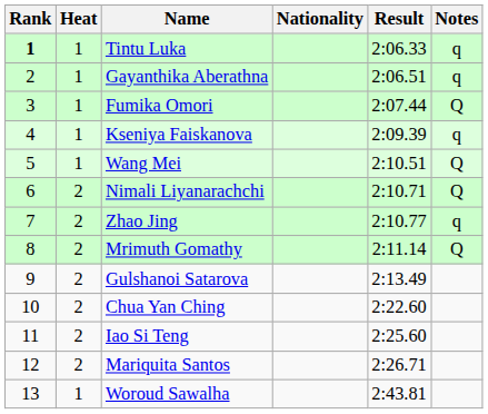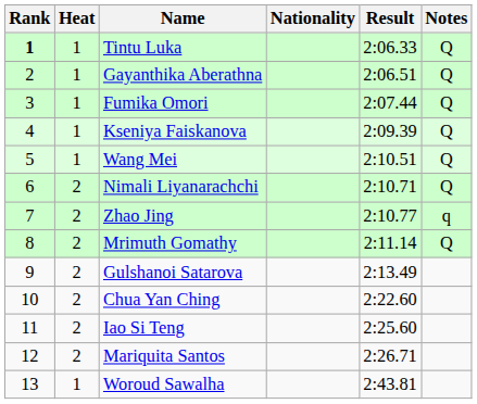 <table class="wikitable sortable" style="text-align:center">
 <tr>
 <th>Rank</th>
 <th>Heat</th>
 <th>Name</th>
 <th>Nationality</th>
 <th>Result</th>
 <th>Notes</th>
 </tr>
 <tr style="background:#cfc;">
 <td><strong>1</strong></td>
 <td>1</td>
 <td align=left><a href='#'>Tintu Luka</a></td>
 <td align=left></td>
 <td>2:06.33</td>
-<td>q</td>
+<td>Q</td>
 </tr>
 <tr style="background:#cfc;">
 <td>2</td>
 <td>1</td>
 <td align=left><a href='#'>Gayanthika Aberathna</a></td>
 <td align=left></td>
 <td>2:06.51</td>
-<td>q</td>
+<td>Q</td>
 </tr>
 <tr style="background:#cfc;">
 <td>3</td>
 <td>1</td>
 <td align=left><a href='#'>Fumika Omori</a></td>
 <td align=left></td>
 <td>2:07.44</td>
 <td>Q</td>
 </tr>
 <tr style="background:#ddffdd;">
 <td>4</td>
 <td>1</td>
 <td align=left><a href='#'>Kseniya Faiskanova</a></td>
 <td align=left></td>
 <td>2:09.39</td>
-<td>q</td>
+<td>Q</td>
 </tr>
 <tr style="background:#ddffdd;">
 <td>5</td>
 <td>1</td>
 <td align=left><a href='#'>Wang Mei</a></td>
 <td align=left></td>
 <td>2:10.51</td>
 <td>Q</td>
 </tr>
 <tr style="background:#cfc;">
 <td>6</td>
 <td>2</td>
 <td align=left><a href='#'>Nimali Liyanarachchi</a></td>
 <td align=left></td>
 <td>2:10.71</td>
 <td>Q</td>
 </tr>
 <tr style="background:#cfc;">
 <td>7</td>
 <td>2</td>
 <td align=left><a href='#'>Zhao Jing</a></td>
 <td align=left></td>
 <td>2:10.77</td>
 <td>q</td>
 </tr>
 <tr style="background:#cfc;">
 <td>8</td>
 <td>2</td>
 <td align=left><a href='#'>Mrimuth Gomathy</a></td>
 <td align=left></td>
 <td>2:11.14</td>
 <td>Q</td>
 </tr>
 <tr>
 <td>9</td>
 <td>2</td>
 <td align=left><a href='#'>Gulshanoi Satarova</a></td>
 <td align=left></td>
 <td>2:13.49</td>
 <td></td>
 </tr>
 <tr>
 <td>10</td>
 <td>2</td>
 <td align=left><a href='#'>Chua Yan Ching</a></td>
 <td align=left></td>
 <td>2:22.60</td>
 <td></td>
 </tr>
 <tr>
 <td>11</td>
 <td>2</td>
 <td align=left><a href='#'>Iao Si Teng</a></td>
 <td align=left></td>
 <td>2:25.60</td>
 <td></td>
 </tr>
 <tr>
 <td>12</td>
 <td>2</td>
 <td align=left><a href='#'>Mariquita Santos</a></td>
 <td align=left></td>
 <td>2:26.71</td>
 <td></td>
 </tr>
 <tr>
 <td>13</td>
 <td>1</td>
 <td align=left><a href='#'>Woroud Sawalha</a></td>
 <td align=left></td>
 <td>2:43.81</td>
 <td></td>
 </tr>
 </table>
